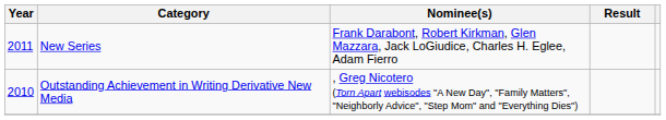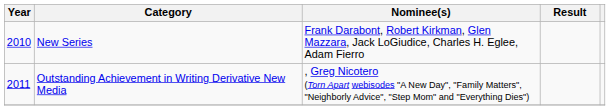 <table class="wikitable" width=100%>
 <tr>
 <th width=5%>Year</th>
 <th width=45%>Category</th>
 <th width=40%>Nominee(s)</th>
 <th width=10%>Result</th>
 <th width=5%></th>
 </tr>
 <tr>
-<td rowspan=1><a href='#'>2011</a></td>
+<td rowspan=1><a href='#'>2010</a></td>
 <td><a href='#'>New Series</a></td>
 <td><a href='#'>Frank Darabont</a>, <a href='#'>Robert Kirkman</a>, <a href='#'>Glen Mazzara</a>, Jack LoGiudice, Charles H. Eglee, Adam Fierro</td>
 <td></td>
 <td></td>
 </tr>
 <tr>
-<td rowspan=1><a href='#'>2010</a></td>
+<td rowspan=1><a href='#'>2011</a></td>
 <td><a href='#'>Outstanding Achievement in Writing Derivative New Media</a></td>
 <td>, <a href='#'>Greg Nicotero</a> <br><small>(<em><a href='#'>Torn Apart</a></em> <a href='#'>webisodes</a> "A New Day", "Family Matters", "Neighborly Advice", "Step Mom" and "Everything Dies")</small></td>
 <td></td>
 <td></td>
 </tr>
 <tr>
 </tr>
 </table>
